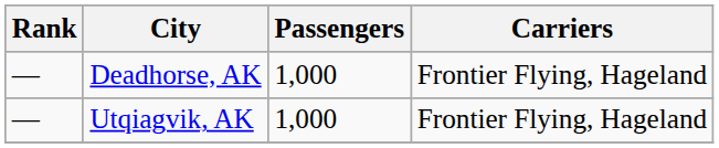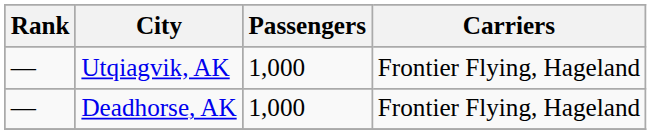 <table class="wikitable" style="font-size: 90%" width= align=>
 <tr>
 <th>Rank</th>
 <th>City</th>
 <th>Passengers</th>
 <th>Carriers</th>
 </tr>
 <tr>
 <td>—</td>
-<td> <a href='#'>Deadhorse, AK</a></td>
+<td> <a href='#'>Utqiagvik, AK</a></td>
 <td>1,000</td>
 <td>Frontier Flying, Hageland</td>
 </tr>
 <tr>
 <td>—</td>
-<td> <a href='#'>Utqiagvik, AK</a></td>
+<td> <a href='#'>Deadhorse, AK</a></td>
 <td>1,000</td>
 <td>Frontier Flying, Hageland</td>
 </tr>
 <tr>
 </tr>
 </table>
